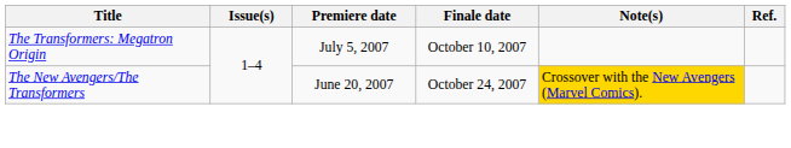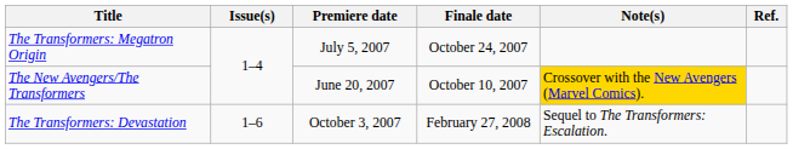 <table class="wikitable" width="100%">
 <tr>
 <th scope="col" width="25%">Title</th>
 <th scope="col" width="10%">Issue(s)</th>
 <th scope="col" width="15%">Premiere date</th>
 <th scope="col" width="15%">Finale date</th>
 <th scope="col" width="25%">Note(s)</th>
 <th scope="col" width="5%">Ref.</th>
 </tr>
 <tr>
 <td><em><a href='#'>The Transformers: Megatron Origin</a></em></td>
 <td rowspan="2" style="text-align: center;">1–4</td>
 <td style="text-align: center;">July 5, 2007</td>
-<td style="text-align: center;">October 10, 2007</td>
+<td style="text-align: center;">October 24, 2007</td>
 <td></td>
 <td></td>
 </tr>
 <tr>
 <td><em><a href='#'>The New Avengers/The Transformers</a></em></td>
 <td style="text-align: center;">June 20, 2007</td>
-<td style="text-align: center;">October 24, 2007</td>
+<td style="text-align: center;">October 10, 2007</td>
 <td style="background: gold;">Crossover with the <a href='#'>New Avengers</a> (<a href='#'>Marvel Comics</a>).</td>
 <td></td>
 </tr>
+<tr>
+<td><em><a href='#'>The Transformers: Devastation</a></em></td>
+<td style="text-align: center;">1–6</td>
+<td style="text-align: center;">October 3, 2007</td>
+<td style="text-align: center;">February 27, 2008</td>
+<td>Sequel to <em>The Transformers: Escalation</em>.</td>
+<td></td>
+</tr>
 </table>
